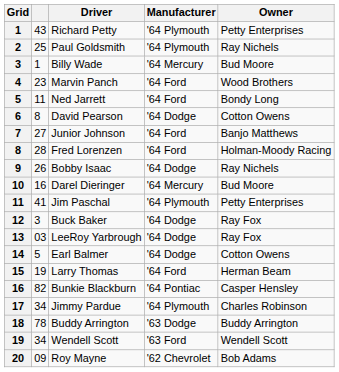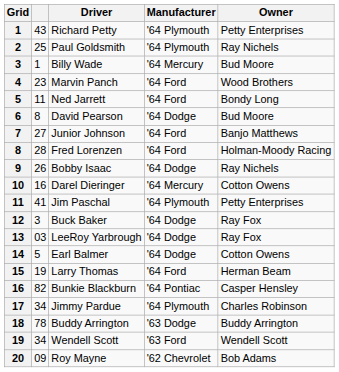 <table class="wikitable">
 <tr>
 <th>Grid</th>
 <th></th>
 <th>Driver</th>
 <th>Manufacturer</th>
 <th>Owner</th>
 </tr>
 <tr>
 <th>1</th>
 <td>43</td>
 <td>Richard Petty</td>
 <td>'64 Plymouth</td>
 <td>Petty Enterprises</td>
 </tr>
 <tr>
 <th>2</th>
 <td>25</td>
 <td>Paul Goldsmith</td>
 <td>'64 Plymouth</td>
 <td>Ray Nichels</td>
 </tr>
 <tr>
 <th>3</th>
 <td>1</td>
 <td>Billy Wade</td>
 <td>'64 Mercury</td>
 <td>Bud Moore</td>
 </tr>
 <tr>
 <th>4</th>
 <td>23</td>
 <td>Marvin Panch</td>
 <td>'64 Ford</td>
 <td>Wood Brothers</td>
 </tr>
 <tr>
 <th>5</th>
 <td>11</td>
 <td>Ned Jarrett</td>
 <td>'64 Ford</td>
 <td>Bondy Long</td>
 </tr>
 <tr>
 <th>6</th>
 <td>8</td>
 <td>David Pearson</td>
 <td>'64 Dodge</td>
-<td>Cotton Owens</td>
+<td>Bud Moore</td>
 </tr>
 <tr>
 <th>7</th>
 <td>27</td>
 <td>Junior Johnson</td>
 <td>'64 Ford</td>
 <td>Banjo Matthews</td>
 </tr>
 <tr>
 <th>8</th>
 <td>28</td>
 <td>Fred Lorenzen</td>
 <td>'64 Ford</td>
 <td>Holman-Moody Racing</td>
 </tr>
 <tr>
 <th>9</th>
 <td>26</td>
 <td>Bobby Isaac</td>
 <td>'64 Dodge</td>
 <td>Ray Nichels</td>
 </tr>
 <tr>
 <th>10</th>
 <td>16</td>
 <td>Darel Dieringer</td>
 <td>'64 Mercury</td>
-<td>Bud Moore</td>
+<td>Cotton Owens</td>
 </tr>
 <tr>
 <th>11</th>
 <td>41</td>
 <td>Jim Paschal</td>
 <td>'64 Plymouth</td>
 <td>Petty Enterprises</td>
 </tr>
 <tr>
 <th>12</th>
 <td>3</td>
 <td>Buck Baker</td>
 <td>'64 Dodge</td>
 <td>Ray Fox</td>
 </tr>
 <tr>
 <th>13</th>
 <td>03</td>
 <td>LeeRoy Yarbrough</td>
 <td>'64 Dodge</td>
 <td>Ray Fox</td>
 </tr>
 <tr>
 <th>14</th>
 <td>5</td>
 <td>Earl Balmer</td>
 <td>'64 Dodge</td>
 <td>Cotton Owens</td>
 </tr>
 <tr>
 <th>15</th>
 <td>19</td>
 <td>Larry Thomas</td>
 <td>'64 Ford</td>
 <td>Herman Beam</td>
 </tr>
 <tr>
 <th>16</th>
 <td>82</td>
 <td>Bunkie Blackburn</td>
 <td>'64 Pontiac</td>
 <td>Casper Hensley</td>
 </tr>
 <tr>
 <th>17</th>
 <td>34</td>
 <td>Jimmy Pardue</td>
 <td>'64 Plymouth</td>
 <td>Charles Robinson</td>
 </tr>
 <tr>
 <th>18</th>
 <td>78</td>
 <td>Buddy Arrington</td>
 <td>'63 Dodge</td>
 <td>Buddy Arrington</td>
 </tr>
 <tr>
 <th>19</th>
 <td>34</td>
 <td>Wendell Scott</td>
 <td>'63 Ford</td>
 <td>Wendell Scott</td>
 </tr>
 <tr>
 <th>20</th>
 <td>09</td>
 <td>Roy Mayne</td>
 <td>'62 Chevrolet</td>
 <td>Bob Adams</td>
 </tr>
 </table>
